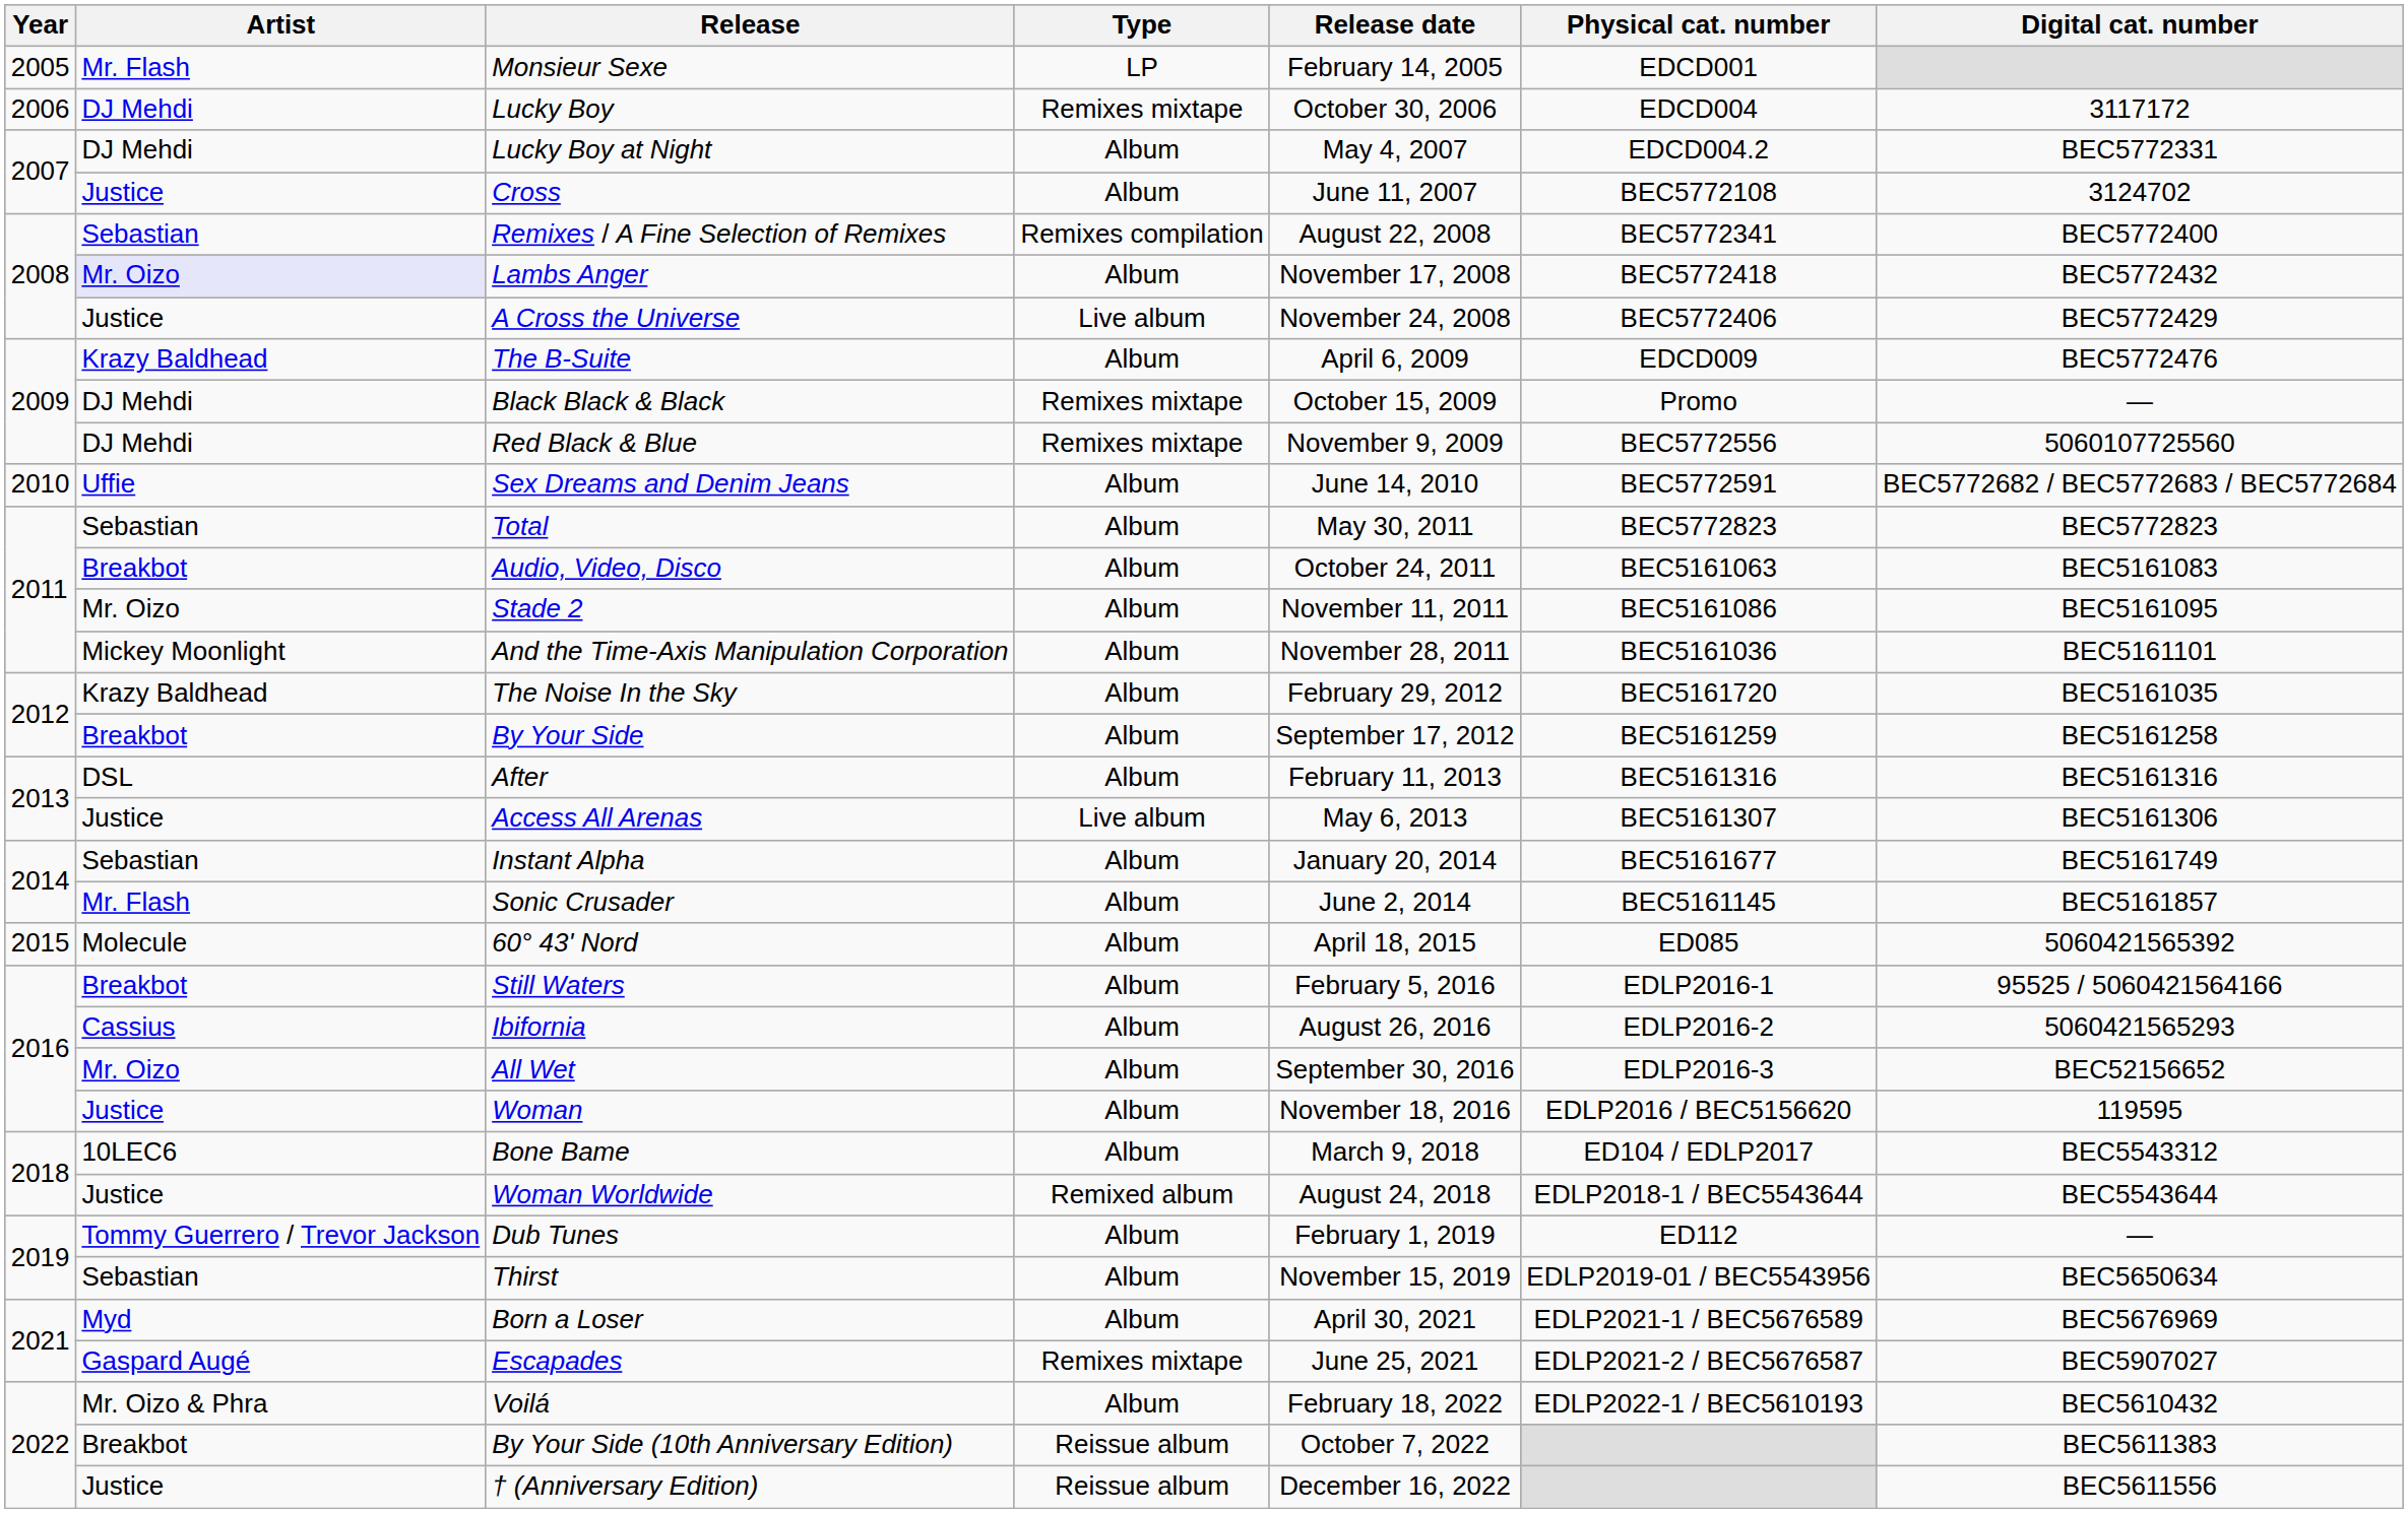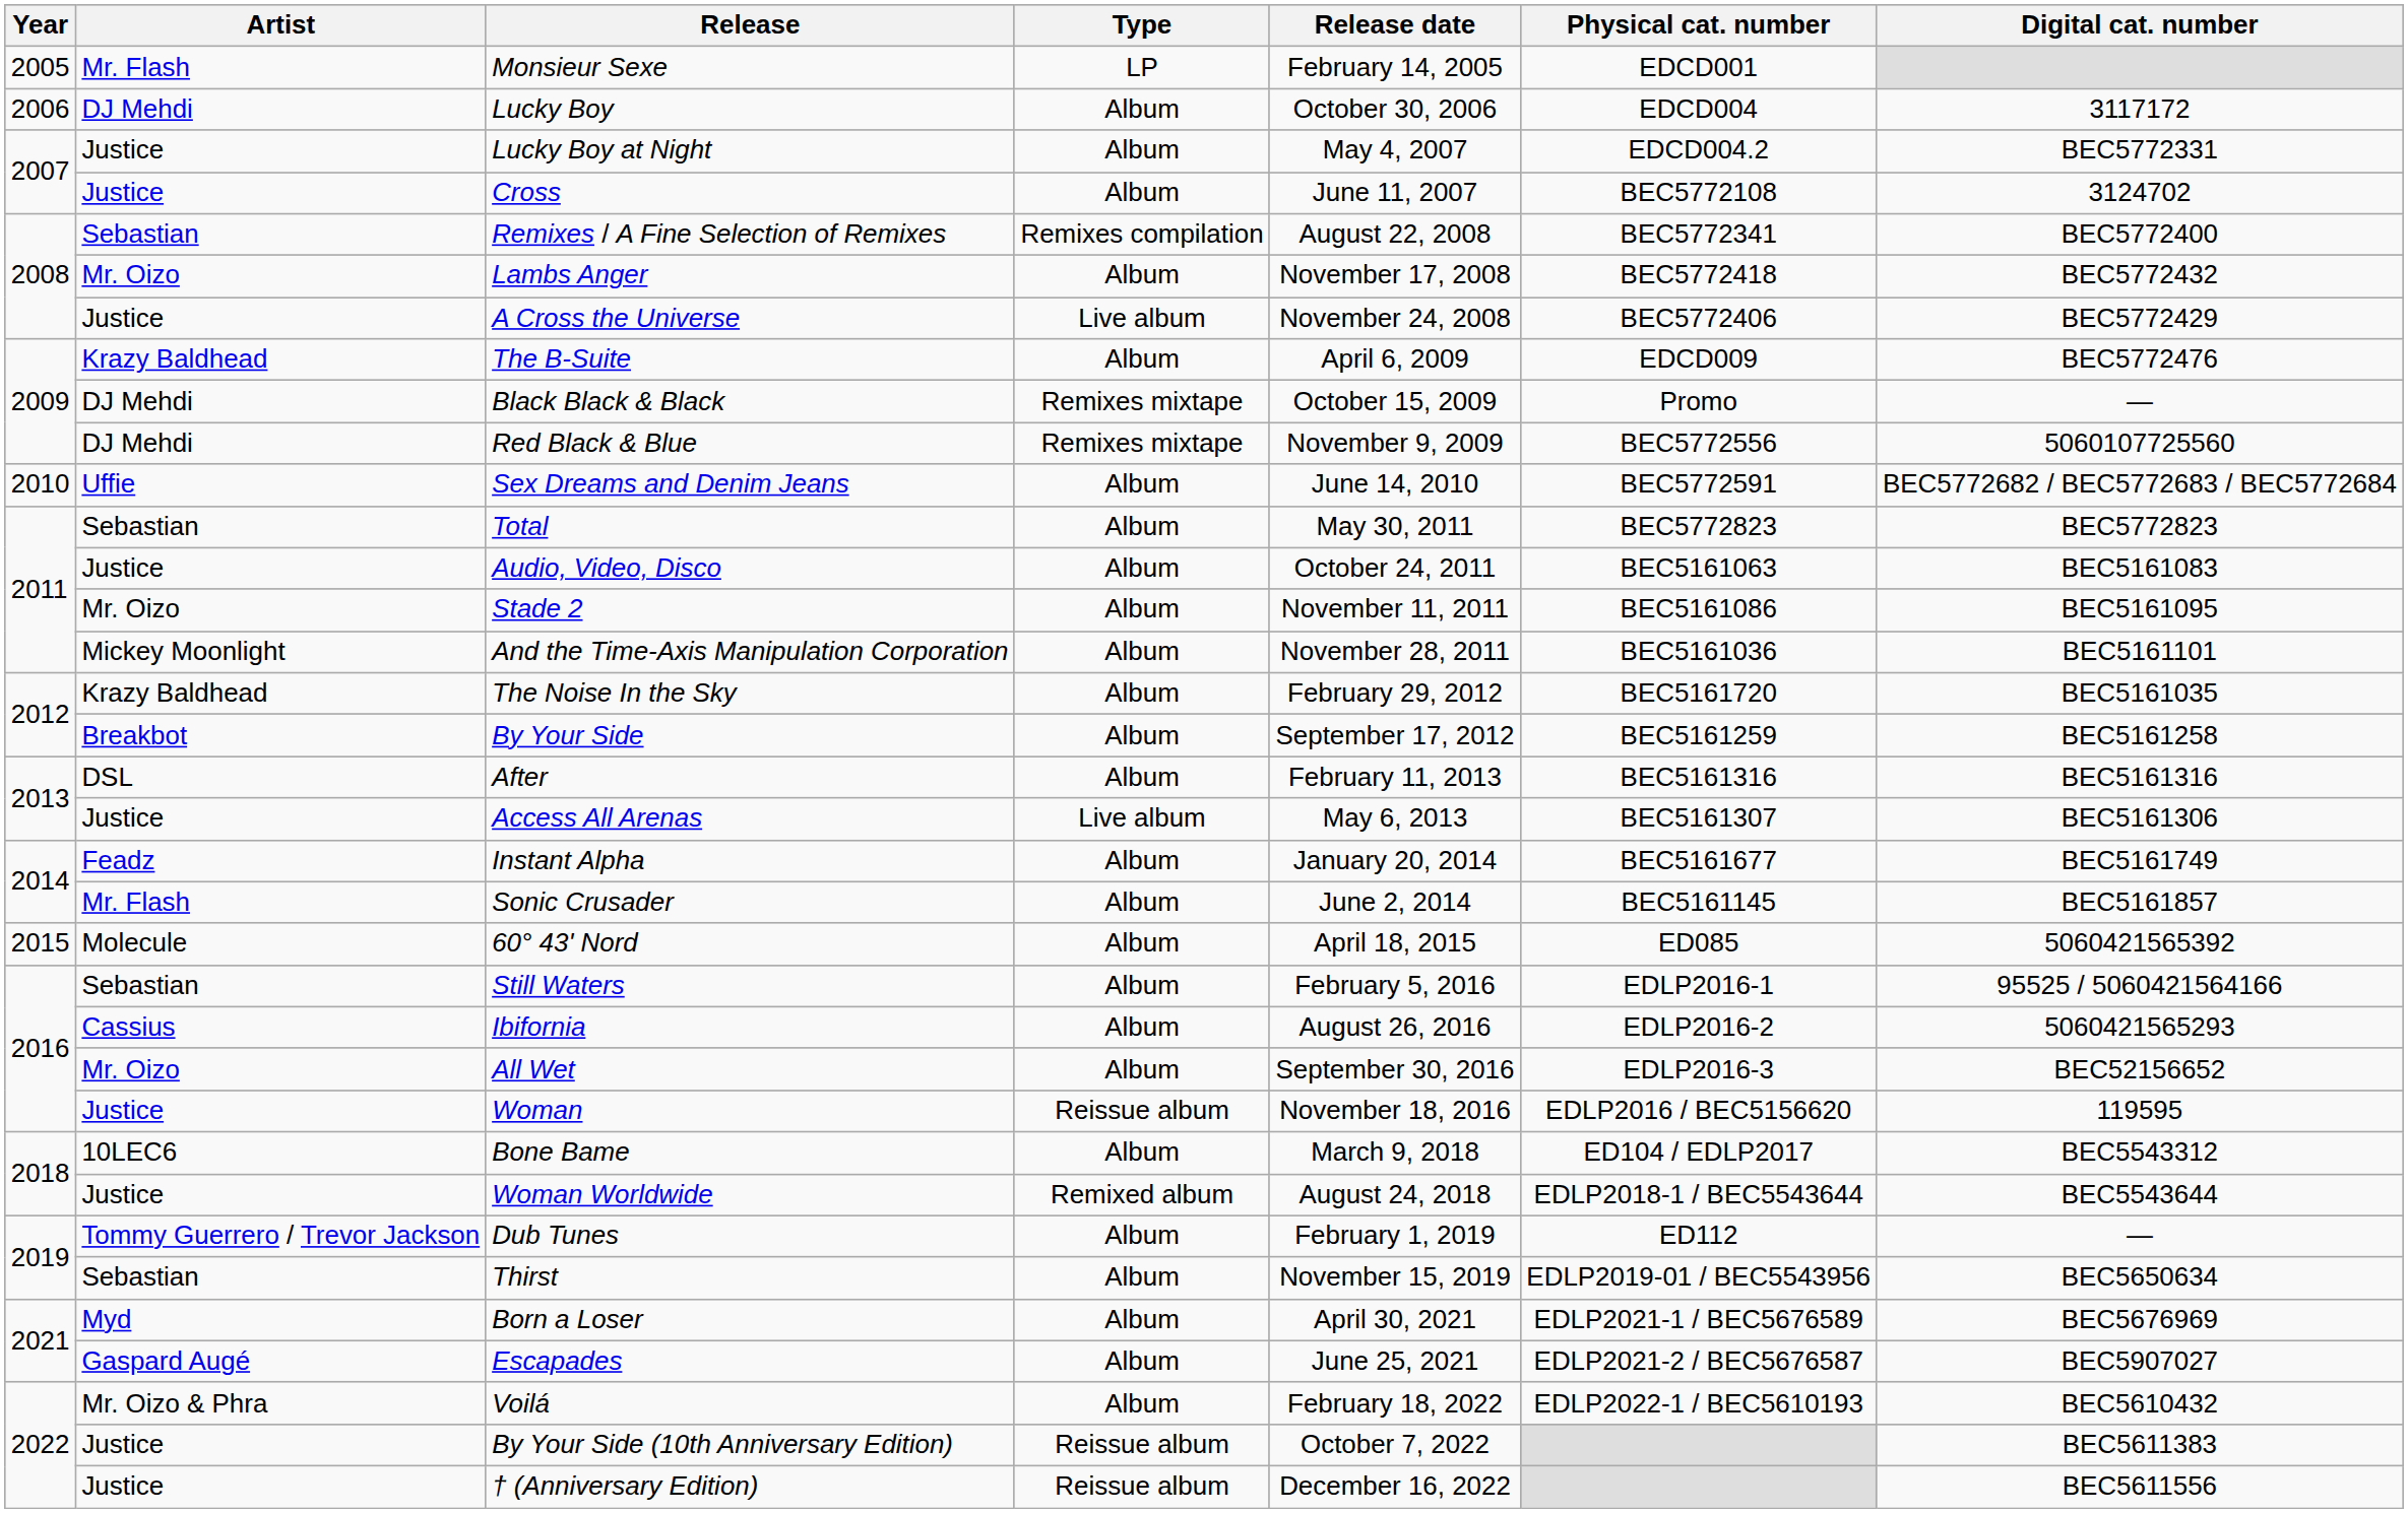 <table class="wikitable">
 <tr>
 <th>Year</th>
 <th>Artist</th>
 <th>Release</th>
 <th>Type</th>
 <th>Release date</th>
 <th>Physical cat. number</th>
 <th>Digital cat. number</th>
 </tr>
 <tr>
 <td>2005</td>
 <td><a href='#'>Mr. Flash</a></td>
 <td><em>Monsieur Sexe</em></td>
 <td align="center">LP</td>
 <td align="center">February 14, 2005</td>
 <td align="center">EDCD001</td>
 <td align="center" style="background:#DEDEDE;"></td>
 </tr>
 <tr>
 <td>2006</td>
 <td><a href='#'>DJ Mehdi</a></td>
 <td><em>Lucky Boy</em></td>
-<td align="center">Remixes mixtape</td>
+<td align="center">Album</td>
 <td align="center">October 30, 2006</td>
 <td align="center">EDCD004</td>
 <td align="center">3117172</td>
 </tr>
 <tr>
 <td rowspan="2">2007</td>
-<td>DJ Mehdi</td>
+<td>Justice</td>
 <td><em>Lucky Boy at Night</em></td>
 <td align="center">Album</td>
 <td align="center">May 4, 2007</td>
 <td align="center">EDCD004.2</td>
 <td align="center">BEC5772331</td>
 </tr>
 <tr>
 <td><a href='#'>Justice</a></td>
 <td><em><a href='#'>Cross</a></em></td>
 <td align="center">Album</td>
 <td align="center">June 11, 2007</td>
 <td align="center">BEC5772108</td>
 <td align="center">3124702</td>
 </tr>
 <tr>
 <td rowspan="3">2008</td>
 <td><a href='#'>Sebastian</a></td>
 <td><em><a href='#'>Remixes</a></em> / <em>A Fine Selection of Remixes</em></td>
 <td align="center">Remixes compilation</td>
 <td align="center">August 22, 2008</td>
 <td align="center">BEC5772341</td>
 <td align="center">BEC5772400</td>
 </tr>
 <tr>
-<td style="background: lavender;"><a href='#'>Mr. Oizo</a></td>
+<td><a href='#'>Mr. Oizo</a></td>
 <td><em><a href='#'>Lambs Anger</a></em></td>
 <td align="center">Album</td>
 <td align="center">November 17, 2008</td>
 <td align="center">BEC5772418</td>
 <td align="center">BEC5772432</td>
 </tr>
 <tr>
 <td>Justice</td>
 <td><em><a href='#'>A Cross the Universe</a></em></td>
 <td align="center">Live album</td>
 <td align="center">November 24, 2008</td>
 <td align="center">BEC5772406</td>
 <td align="center">BEC5772429</td>
 </tr>
 <tr>
 <td rowspan="3">2009</td>
 <td><a href='#'>Krazy Baldhead</a></td>
 <td><em><a href='#'>The B-Suite</a></em></td>
 <td align="center">Album</td>
 <td align="center">April 6, 2009</td>
 <td align="center">EDCD009</td>
 <td align="center">BEC5772476</td>
 </tr>
 <tr>
 <td>DJ Mehdi</td>
 <td><em>Black Black & Black</em></td>
 <td align="center">Remixes mixtape</td>
 <td align="center">October 15, 2009</td>
 <td align="center">Promo</td>
 <td align="center">—</td>
 </tr>
 <tr>
 <td>DJ Mehdi</td>
 <td><em>Red Black & Blue</em></td>
 <td align="center">Remixes mixtape</td>
 <td align="center">November 9, 2009</td>
 <td align="center">BEC5772556</td>
 <td align="center">5060107725560</td>
 </tr>
 <tr>
 <td>2010</td>
 <td><a href='#'>Uffie</a></td>
 <td><em><a href='#'>Sex Dreams and Denim Jeans</a></em></td>
 <td align="center">Album</td>
 <td align="center">June 14, 2010</td>
 <td align="center">BEC5772591</td>
 <td align="center">BEC5772682 / BEC5772683 / BEC5772684</td>
 </tr>
 <tr>
 <td rowspan="4">2011</td>
 <td>Sebastian</td>
 <td><em><a href='#'>Total</a></em></td>
 <td align="center">Album</td>
 <td align="center">May 30, 2011</td>
 <td align="center">BEC5772823</td>
 <td align="center">BEC5772823</td>
 </tr>
 <tr>
-<td><a href='#'>Breakbot</a></td>
+<td>Justice</td>
 <td><em><a href='#'>Audio, Video, Disco</a></em></td>
 <td align="center">Album</td>
 <td align="center">October 24, 2011</td>
 <td align="center">BEC5161063</td>
 <td align="center">BEC5161083</td>
 </tr>
 <tr>
 <td>Mr. Oizo</td>
 <td><em><a href='#'>Stade 2</a></em></td>
 <td align="center">Album</td>
 <td align="center">November 11, 2011</td>
 <td align="center">BEC5161086</td>
 <td align="center">BEC5161095</td>
 </tr>
 <tr>
 <td>Mickey Moonlight</td>
 <td><em>And the Time-Axis Manipulation Corporation</em></td>
 <td align="center">Album</td>
 <td align="center">November 28, 2011</td>
 <td align="center">BEC5161036</td>
 <td align="center">BEC5161101</td>
 </tr>
 <tr>
 <td rowspan="2">2012</td>
 <td>Krazy Baldhead</td>
 <td><em>The Noise In the Sky</em></td>
 <td align="center">Album</td>
 <td align="center">February 29, 2012</td>
 <td align="center">BEC5161720</td>
 <td align="center">BEC5161035</td>
 </tr>
 <tr>
 <td><a href='#'>Breakbot</a></td>
 <td><em><a href='#'>By Your Side</a></em></td>
 <td align="center">Album</td>
 <td align="center">September 17, 2012</td>
 <td align="center">BEC5161259</td>
 <td align="center">BEC5161258</td>
 </tr>
 <tr>
 <td rowspan="2">2013</td>
 <td>DSL</td>
 <td><em>After</em></td>
 <td align="center">Album</td>
 <td align="center">February 11, 2013</td>
 <td align="center">BEC5161316</td>
 <td align="center">BEC5161316</td>
 </tr>
 <tr>
 <td>Justice</td>
 <td><em><a href='#'>Access All Arenas</a></em></td>
 <td align="center">Live album</td>
 <td align="center">May 6, 2013</td>
 <td align="center">BEC5161307</td>
 <td align="center">BEC5161306</td>
 </tr>
 <tr>
 <td rowspan="2">2014</td>
-<td>Sebastian</td>
+<td><a href='#'>Feadz</a></td>
 <td><em>Instant Alpha</em></td>
 <td align="center">Album</td>
 <td align="center">January 20, 2014</td>
 <td align="center">BEC5161677</td>
 <td align="center">BEC5161749</td>
 </tr>
 <tr>
 <td><a href='#'>Mr. Flash</a></td>
 <td><em>Sonic Crusader</em></td>
 <td align="center">Album</td>
 <td align="center">June 2, 2014</td>
 <td align="center">BEC5161145</td>
 <td align="center">BEC5161857</td>
 </tr>
 <tr>
 <td>2015</td>
 <td>Molecule</td>
 <td><em>60° 43' Nord</em></td>
 <td align="center">Album</td>
 <td align="center">April 18, 2015</td>
 <td align="center">ED085</td>
 <td align="center">5060421565392</td>
 </tr>
 <tr>
 <td rowspan="4">2016</td>
-<td><a href='#'>Breakbot</a></td>
+<td>Sebastian</td>
 <td><em><a href='#'>Still Waters</a></em></td>
 <td align="center">Album</td>
 <td align="center">February 5, 2016</td>
 <td align="center">EDLP2016-1</td>
 <td align="center">95525 / 5060421564166</td>
 </tr>
 <tr>
 <td><a href='#'>Cassius</a></td>
 <td><em><a href='#'>Ibifornia</a></em></td>
 <td align="center">Album</td>
 <td align="center">August 26, 2016</td>
 <td align="center">EDLP2016-2</td>
 <td align="center">5060421565293</td>
 </tr>
 <tr>
 <td><a href='#'>Mr. Oizo</a></td>
 <td><em><a href='#'>All Wet</a></em></td>
 <td align="center">Album</td>
 <td align="center">September 30, 2016</td>
 <td align="center">EDLP2016-3</td>
 <td align="center">BEC52156652</td>
 </tr>
 <tr>
 <td><a href='#'>Justice</a></td>
 <td><em><a href='#'>Woman</a></em></td>
-<td align="center">Album</td>
+<td align="center">Reissue album</td>
 <td align="center">November 18, 2016</td>
 <td align="center">EDLP2016 / BEC5156620</td>
 <td align="center">119595</td>
 </tr>
 <tr>
 <td rowspan="2">2018</td>
 <td>10LEC6</td>
 <td><em>Bone Bame</em></td>
 <td align="center">Album</td>
 <td align="center">March 9, 2018</td>
 <td align="center">ED104 / EDLP2017</td>
 <td align="center">BEC5543312</td>
 </tr>
 <tr>
 <td>Justice</td>
 <td><em><a href='#'>Woman Worldwide</a></em></td>
 <td align="center">Remixed album</td>
 <td align="center">August 24, 2018</td>
 <td align="center">EDLP2018-1 / BEC5543644</td>
 <td align="center">BEC5543644</td>
 </tr>
 <tr>
 <td rowspan="2">2019</td>
 <td><a href='#'>Tommy Guerrero</a> / <a href='#'>Trevor Jackson</a></td>
 <td><em>Dub Tunes</em></td>
 <td align="center">Album</td>
 <td align="center">February 1, 2019</td>
 <td align="center">ED112</td>
 <td align="center">—</td>
 </tr>
 <tr>
 <td>Sebastian</td>
 <td><em>Thirst</em></td>
 <td align="center">Album</td>
 <td align="center">November 15, 2019</td>
 <td align="center">EDLP2019-01 / BEC5543956</td>
 <td align="center">BEC5650634</td>
 </tr>
 <tr>
 <td rowspan="2">2021</td>
 <td><a href='#'>Myd</a></td>
 <td><em>Born a Loser</em></td>
 <td align="center">Album</td>
 <td align="center">April 30, 2021</td>
 <td align="center">EDLP2021-1 / BEC5676589</td>
 <td align="center">BEC5676969</td>
 </tr>
 <tr>
 <td><a href='#'>Gaspard Augé</a></td>
 <td><em><a href='#'>Escapades</a></em></td>
-<td align="center">Remixes mixtape</td>
+<td align="center">Album</td>
 <td align="center">June 25, 2021</td>
 <td align="center">EDLP2021-2 / BEC5676587</td>
 <td align="center">BEC5907027</td>
 </tr>
 <tr>
 <td rowspan="3">2022</td>
 <td>Mr. Oizo & Phra</td>
 <td><em>Voilá</em></td>
 <td align="center">Album</td>
 <td align="center">February 18, 2022</td>
 <td align="center">EDLP2022-1 / BEC5610193</td>
 <td align="center">BEC5610432</td>
 </tr>
 <tr>
-<td>Breakbot</td>
+<td>Justice</td>
 <td><em> By Your Side (10th Anniversary Edition)</em></td>
 <td align="center">Reissue album</td>
 <td align="center">October 7, 2022</td>
 <td align="center" style="background:#DEDEDE;"></td>
 <td align="center">BEC5611383</td>
 </tr>
 <tr>
 <td>Justice</td>
 <td><em>† (Anniversary Edition)</em></td>
 <td align="center">Reissue album</td>
 <td align="center">December 16, 2022</td>
 <td align="center" style="background:#DEDEDE;"></td>
 <td align="center">BEC5611556</td>
 </tr>
 </table>
